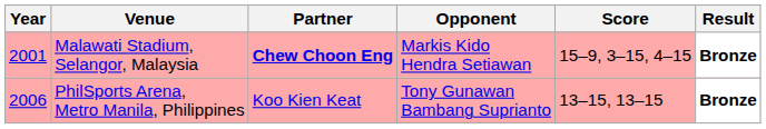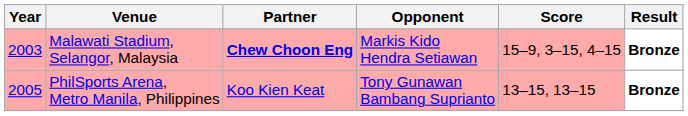 <table class="sortable wikitable" style="font-size: 90%;">
 <tr>
 <th>Year</th>
 <th>Venue</th>
 <th>Partner</th>
 <th>Opponent</th>
 <th>Score</th>
 <th>Result</th>
 </tr>
 <tr style="background:#FFAAAA">
-<td align="center"><a href='#'>2001</a></td>
+<td align="center"><a href='#'>2003</a></td>
 <td align="left"><a href='#'>Malawati Stadium</a>,<br><a href='#'>Selangor</a>, Malaysia</td>
 <td align="left"><strong> <a href='#'>Chew Choon Eng</a></strong></td>
 <td align="left"> <a href='#'>Markis Kido</a><br> <a href='#'>Hendra Setiawan</a></td>
 <td align="left">15–9, 3–15, 4–15</td>
 <td style="text-align:left; background:white"> <strong>Bronze</strong></td>
 </tr>
 <tr style="background:#FFAAAA">
-<td align="center"><a href='#'>2006</a></td>
+<td align="center"><a href='#'>2005</a></td>
 <td align="left"><a href='#'>PhilSports Arena</a>,<br><a href='#'>Metro Manila</a>, Philippines</td>
 <td align="left"> <a href='#'>Koo Kien Keat</a></td>
 <td align="left"> <a href='#'>Tony Gunawan</a><br> <a href='#'>Bambang Suprianto</a></td>
 <td align="left">13–15, 13–15</td>
 <td style="text-align:left; background:white"> <strong>Bronze</strong></td>
 </tr>
 </table>
